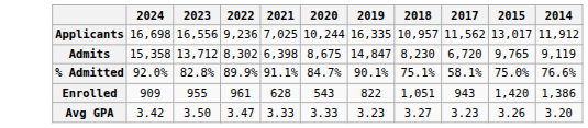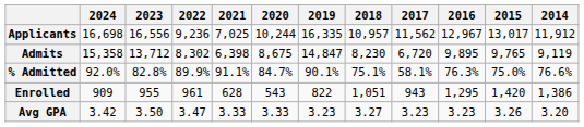 <table class="wikitable" style="font-size:88%; text-align:center; float:right; clear:right; margin-left:1em">
 <tr>
 <th> </th>
 <th>2024 </th>
 <th>2023 </th>
 <th>2022 </th>
 <th>2021 </th>
 <th>2020 </th>
 <th>2019 </th>
 <th>2018 </th>
 <th>2017 </th>
+<th>2016 </th>
 <th>2015 </th>
 <th>2014 </th>
 </tr>
 <tr>
 <th>Applicants</th>
 <td>16,698</td>
 <td>16,556</td>
 <td>9,236</td>
 <td>7,025</td>
 <td>10,244</td>
 <td>16,335</td>
 <td>10,957</td>
 <td>11,562</td>
+<td>12,967</td>
 <td>13,017</td>
 <td>11,912</td>
 </tr>
 <tr>
 <th>Admits</th>
 <td>15,358</td>
 <td>13,712</td>
 <td>8,302</td>
 <td>6,398</td>
 <td>8,675</td>
 <td>14,847</td>
 <td>8,230</td>
 <td>6,720</td>
+<td>9,895</td>
 <td>9,765</td>
 <td>9,119</td>
 </tr>
 <tr>
 <th>% Admitted</th>
 <td>92.0%</td>
 <td>82.8%</td>
 <td>89.9%</td>
 <td>91.1%</td>
 <td>84.7%</td>
 <td>90.1%</td>
 <td>75.1%</td>
 <td>58.1%</td>
+<td>76.3%</td>
 <td>75.0%</td>
 <td>76.6%</td>
 </tr>
 <tr>
 <th>Enrolled</th>
 <td>909</td>
 <td>955</td>
 <td>961</td>
 <td>628</td>
 <td>543</td>
 <td>822</td>
 <td>1,051</td>
 <td>943</td>
+<td>1,295</td>
 <td>1,420</td>
 <td>1,386</td>
 </tr>
 <tr>
 <th>Avg GPA</th>
 <td>3.42</td>
 <td>3.50</td>
 <td>3.47</td>
 <td>3.33</td>
 <td>3.33</td>
 <td>3.23</td>
 <td>3.27</td>
 <td>3.23</td>
+<td>3.23</td>
 <td>3.26</td>
 <td>3.20</td>
 </tr>
 </table>
